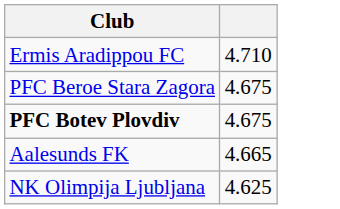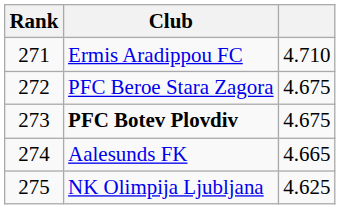 <table class="wikitable" style="text-align: center;">
 <tr>
+<th>Rank</th>
 <th>Club</th>
 <th></th>
 </tr>
 <tr>
+<td>271</td>
 <td align=left> <a href='#'>Ermis Aradippou FC</a></td>
 <td>4.710</td>
 </tr>
 <tr>
+<td>272</td>
 <td align=left> <a href='#'>PFC Beroe Stara Zagora</a></td>
 <td>4.675</td>
 </tr>
 <tr>
+<td>273</td>
 <td align=left> <strong>PFC Botev Plovdiv</strong></td>
 <td>4.675</td>
 </tr>
 <tr>
+<td>274</td>
 <td align=left> <a href='#'>Aalesunds FK</a></td>
 <td>4.665</td>
 </tr>
 <tr>
+<td>275</td>
 <td align=left> <a href='#'>NK Olimpija Ljubljana</a></td>
 <td>4.625</td>
 </tr>
 </table>
